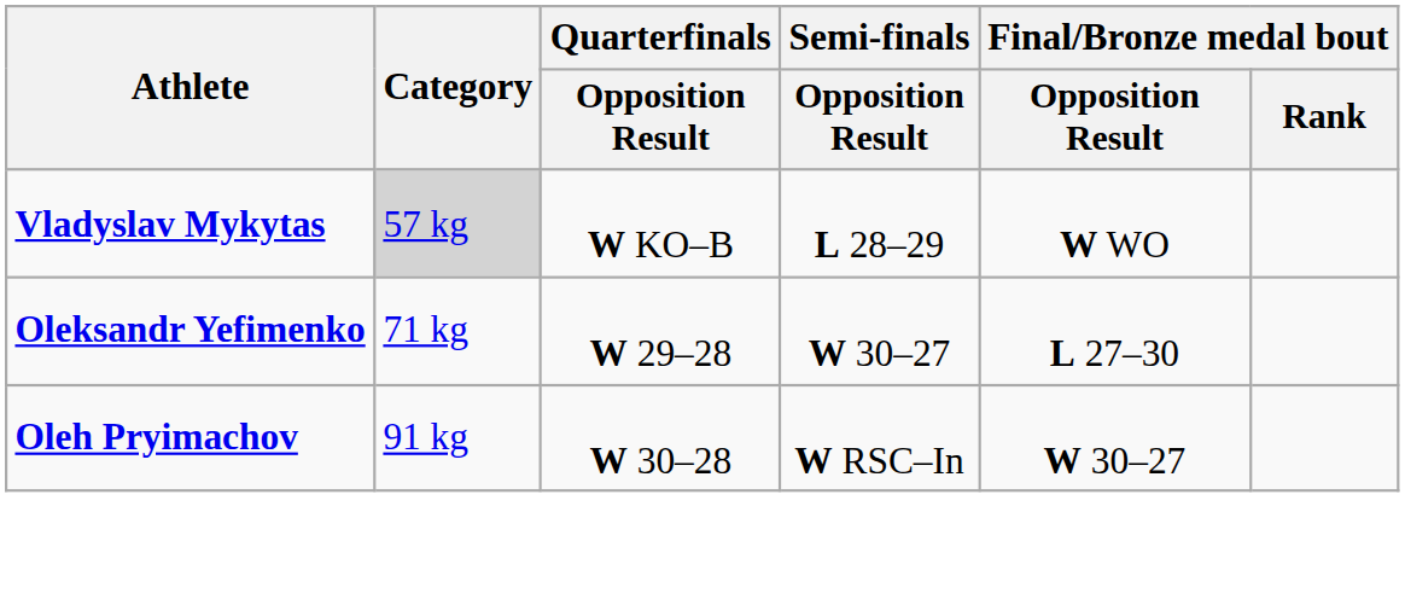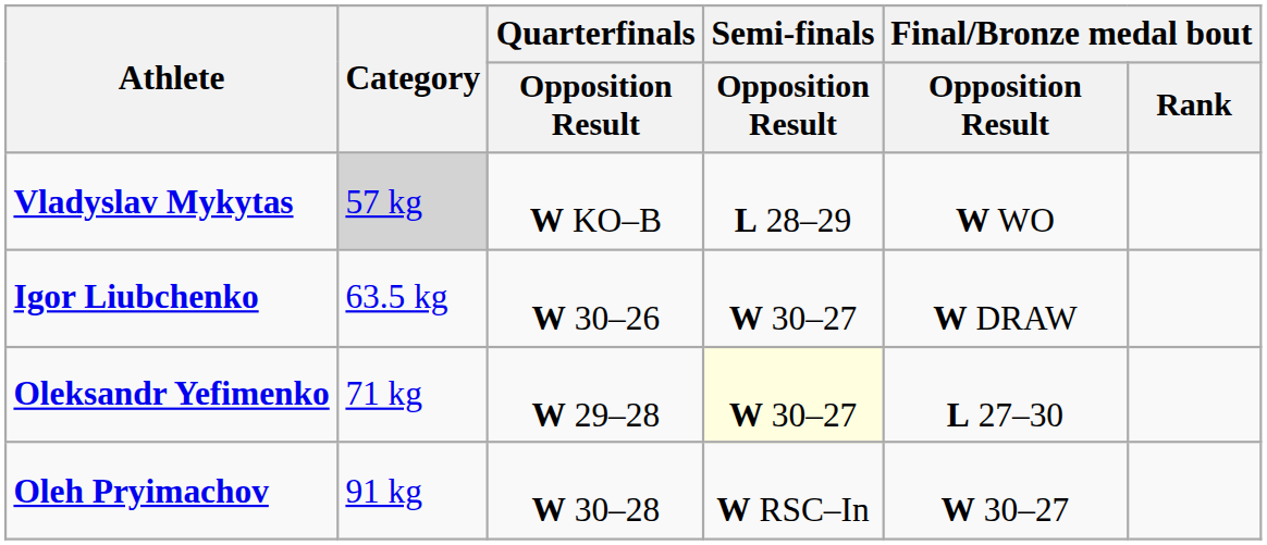 <table class="wikitable" style="text-align:center; font-size:90%">
 <tr>
 <th rowspan=2>Athlete</th>
 <th rowspan=2>Category</th>
 <th>Quarterfinals</th>
 <th>Semi-finals</th>
 <th colspan=2>Final/Bronze medal bout</th>
 </tr>
 <tr style="font-size:95%">
 <th>Opposition<br>Result</th>
 <th>Opposition<br>Result</th>
 <th>Opposition<br>Result</th>
 <th>Rank</th>
 </tr>
 <tr>
 <td align=left><strong><a href='#'>Vladyslav Mykytas</a></strong></td>
 <td align=left style="background: lightgrey;"><a href='#'>57 kg</a></td>
 <td><br> <strong>W</strong> KO–B</td>
 <td><br> <strong>L</strong> 28–29</td>
 <td><br> <strong>W</strong> WO</td>
 <td></td>
 </tr>
 <tr>
+<td align=left><strong><a href='#'>Igor Liubchenko</a></strong></td>
+<td align=left><a href='#'>63.5 kg</a></td>
+<td><br> <strong>W</strong> 30–26</td>
+<td><br> <strong>W</strong> 30–27</td>
+<td><br> <strong>W</strong> DRAW</td>
+<td></td>
+</tr>
+<tr>
 <td align=left><strong><a href='#'>Oleksandr Yefimenko</a></strong></td>
 <td align=left><a href='#'>71 kg</a></td>
 <td><br> <strong>W</strong> 29–28</td>
-<td><br> <strong>W</strong> 30–27</td>
+<td style="background: lightyellow;"><br> <strong>W</strong> 30–27</td>
 <td><br> <strong>L</strong> 27–30</td>
 <td></td>
 </tr>
 <tr>
 <td align=left><strong><a href='#'>Oleh Pryimachov</a></strong></td>
 <td align=left><a href='#'>91 kg</a></td>
 <td><br> <strong>W</strong> 30–28</td>
 <td><br> <strong>W</strong> RSC–In</td>
 <td><br> <strong>W</strong> 30–27</td>
 <td></td>
 </tr>
 </table>
